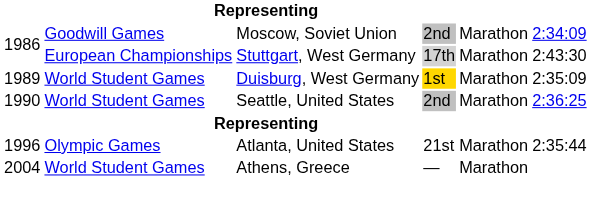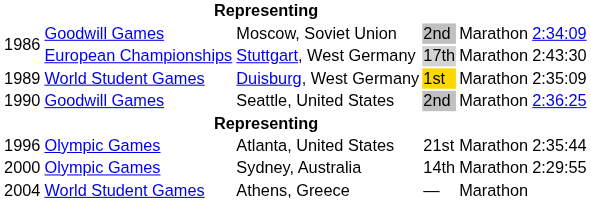 <table>
 <tr>
 <th colspan="5">Representing </th>
 </tr>
 <tr>
 <td rowspan=2>1986</td>
 <td><a href='#'>Goodwill Games</a></td>
 <td>Moscow, Soviet Union</td>
 <td bgcolor=silver>2nd</td>
 <td>Marathon</td>
 <td><a href='#'>2:34:09</a></td>
 </tr>
 <tr>
 <td><a href='#'>European Championships</a></td>
 <td><a href='#'>Stuttgart</a>, West Germany</td>
 <td style="background: lightgrey;">17th</td>
 <td>Marathon</td>
 <td>2:43:30</td>
 </tr>
 <tr>
 <td>1989</td>
 <td><a href='#'>World Student Games</a></td>
 <td><a href='#'>Duisburg</a>, West Germany</td>
 <td bgcolor="gold">1st</td>
 <td>Marathon</td>
 <td>2:35:09</td>
 </tr>
 <tr>
 <td>1990</td>
-<td><a href='#'>World Student Games</a></td>
+<td><a href='#'>Goodwill Games</a></td>
 <td>Seattle, United States</td>
 <td bgcolor=silver>2nd</td>
 <td>Marathon</td>
 <td><a href='#'>2:36:25</a></td>
 </tr>
 <tr>
 <th colspan="5">Representing </th>
 </tr>
 <tr>
 <td>1996</td>
 <td><a href='#'>Olympic Games</a></td>
 <td>Atlanta, United States</td>
 <td>21st</td>
 <td>Marathon</td>
 <td>2:35:44</td>
 </tr>
 <tr>
+<td>2000</td>
+<td><a href='#'>Olympic Games</a></td>
+<td>Sydney, Australia</td>
+<td>14th</td>
+<td>Marathon</td>
+<td>2:29:55</td>
+</tr>
+<tr>
 <td>2004</td>
 <td><a href='#'>World Student Games</a></td>
 <td>Athens, Greece</td>
 <td>—</td>
 <td>Marathon</td>
 <td></td>
 </tr>
 <tr>
 </tr>
 </table>
